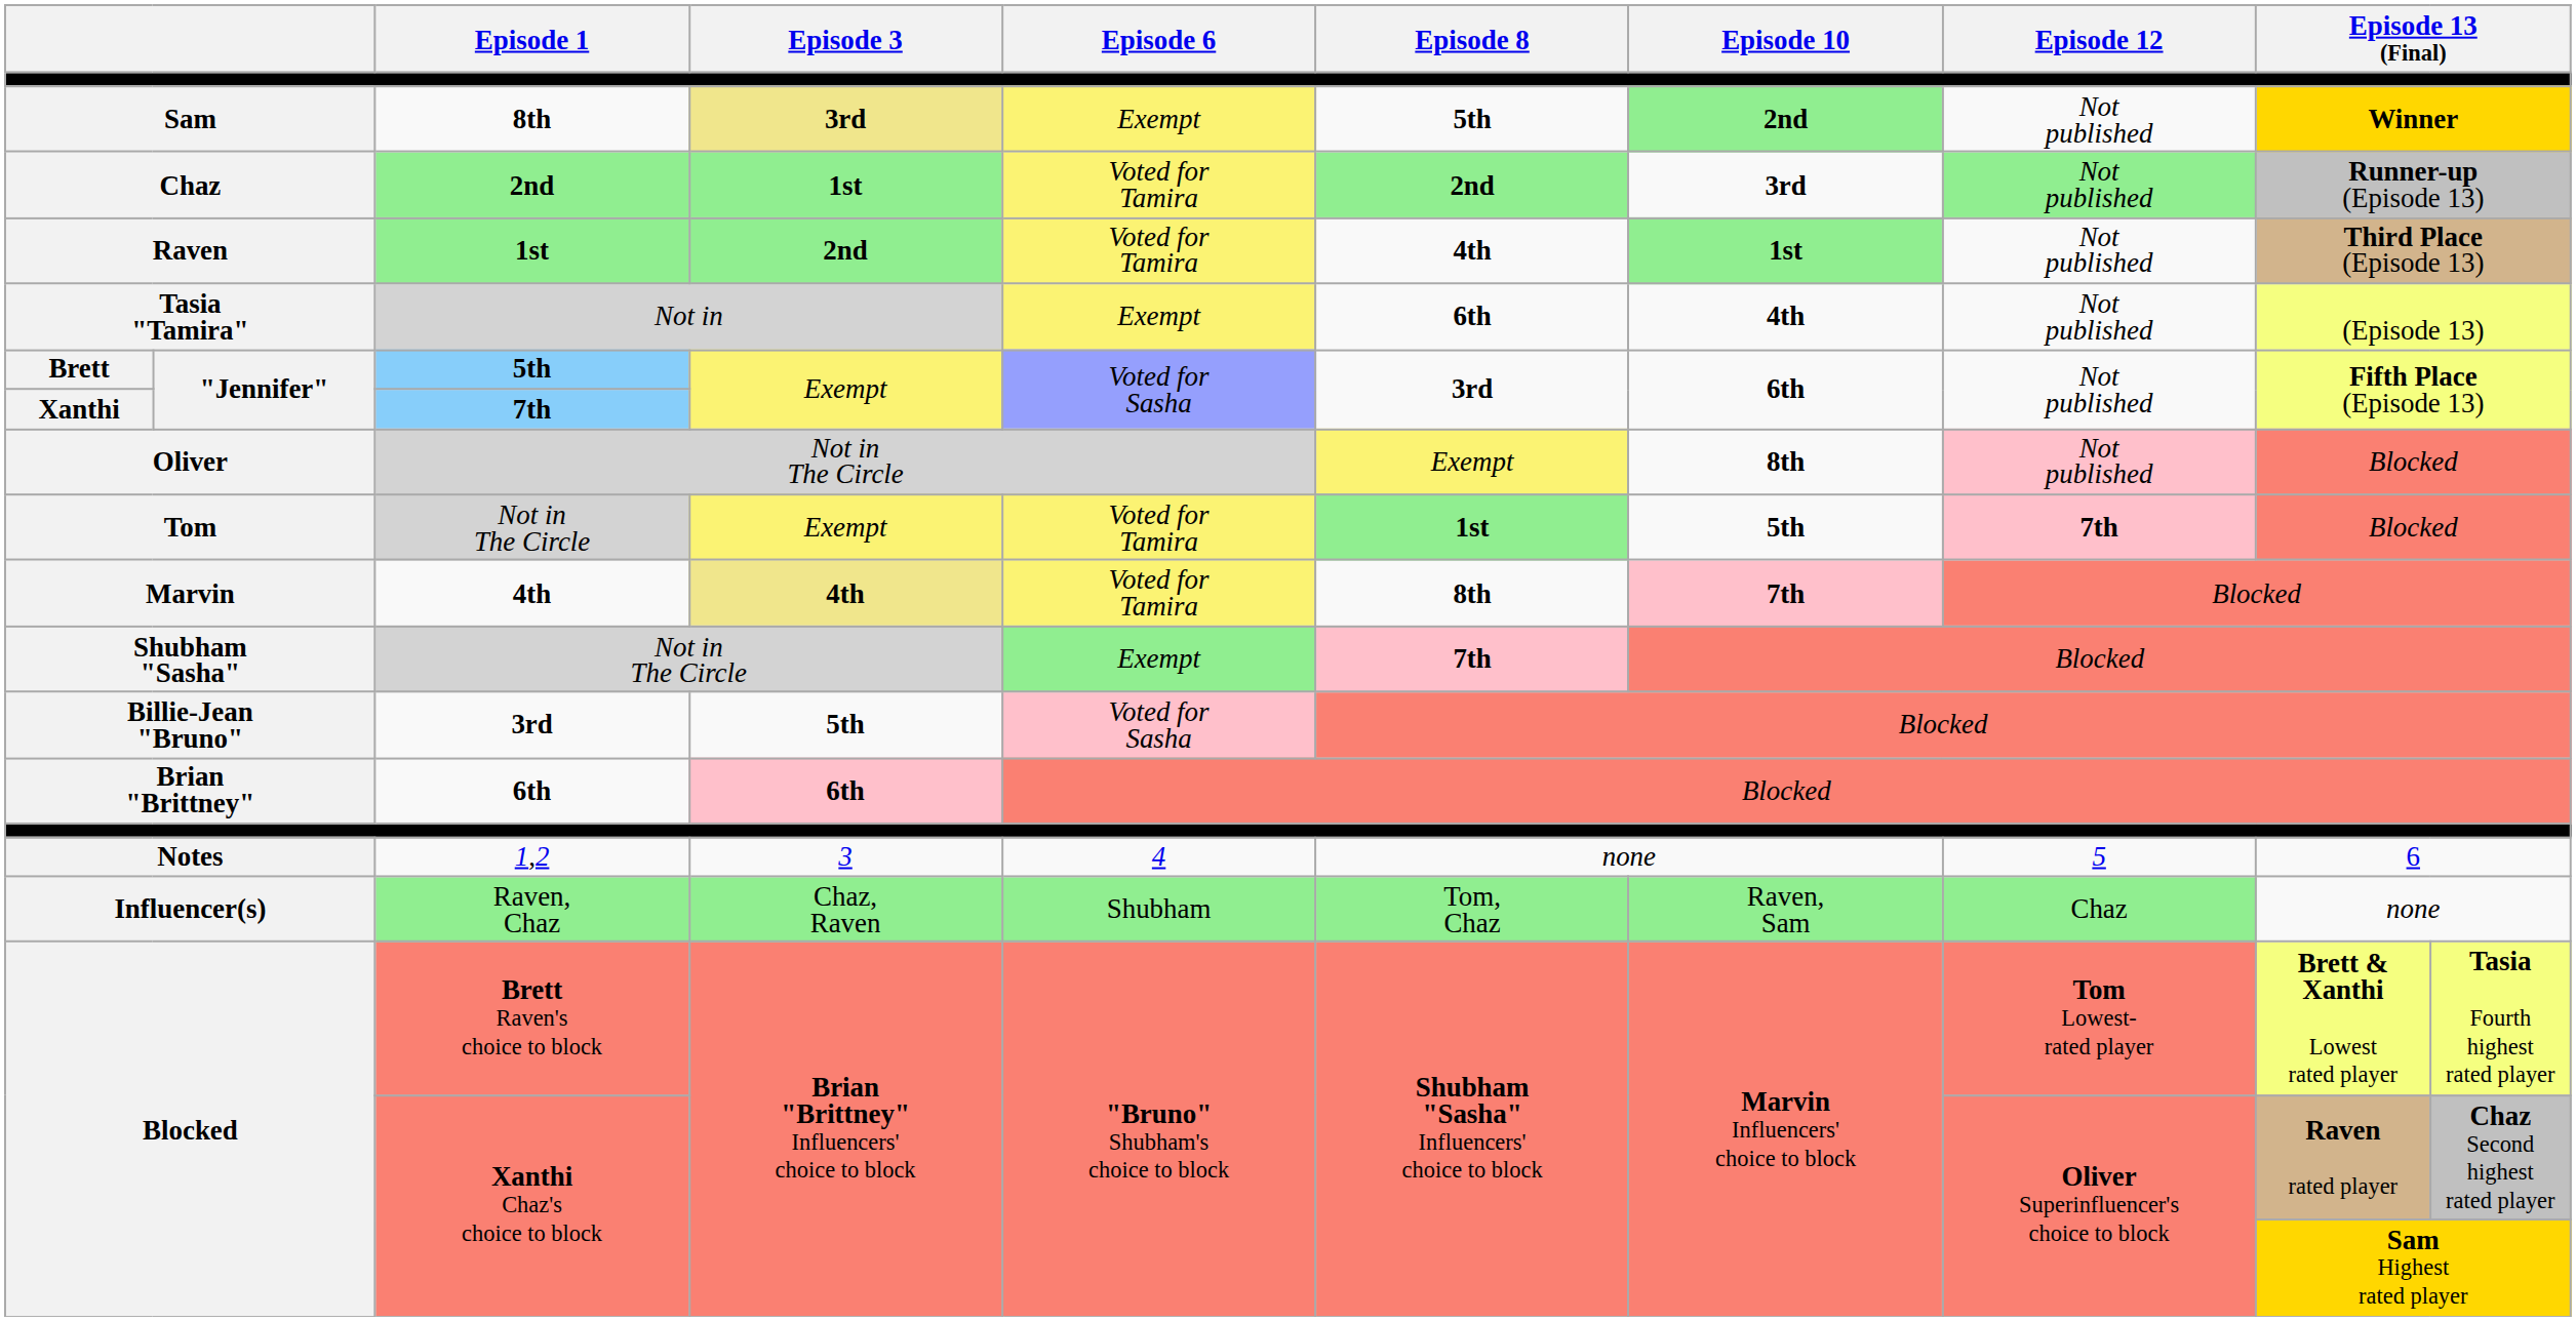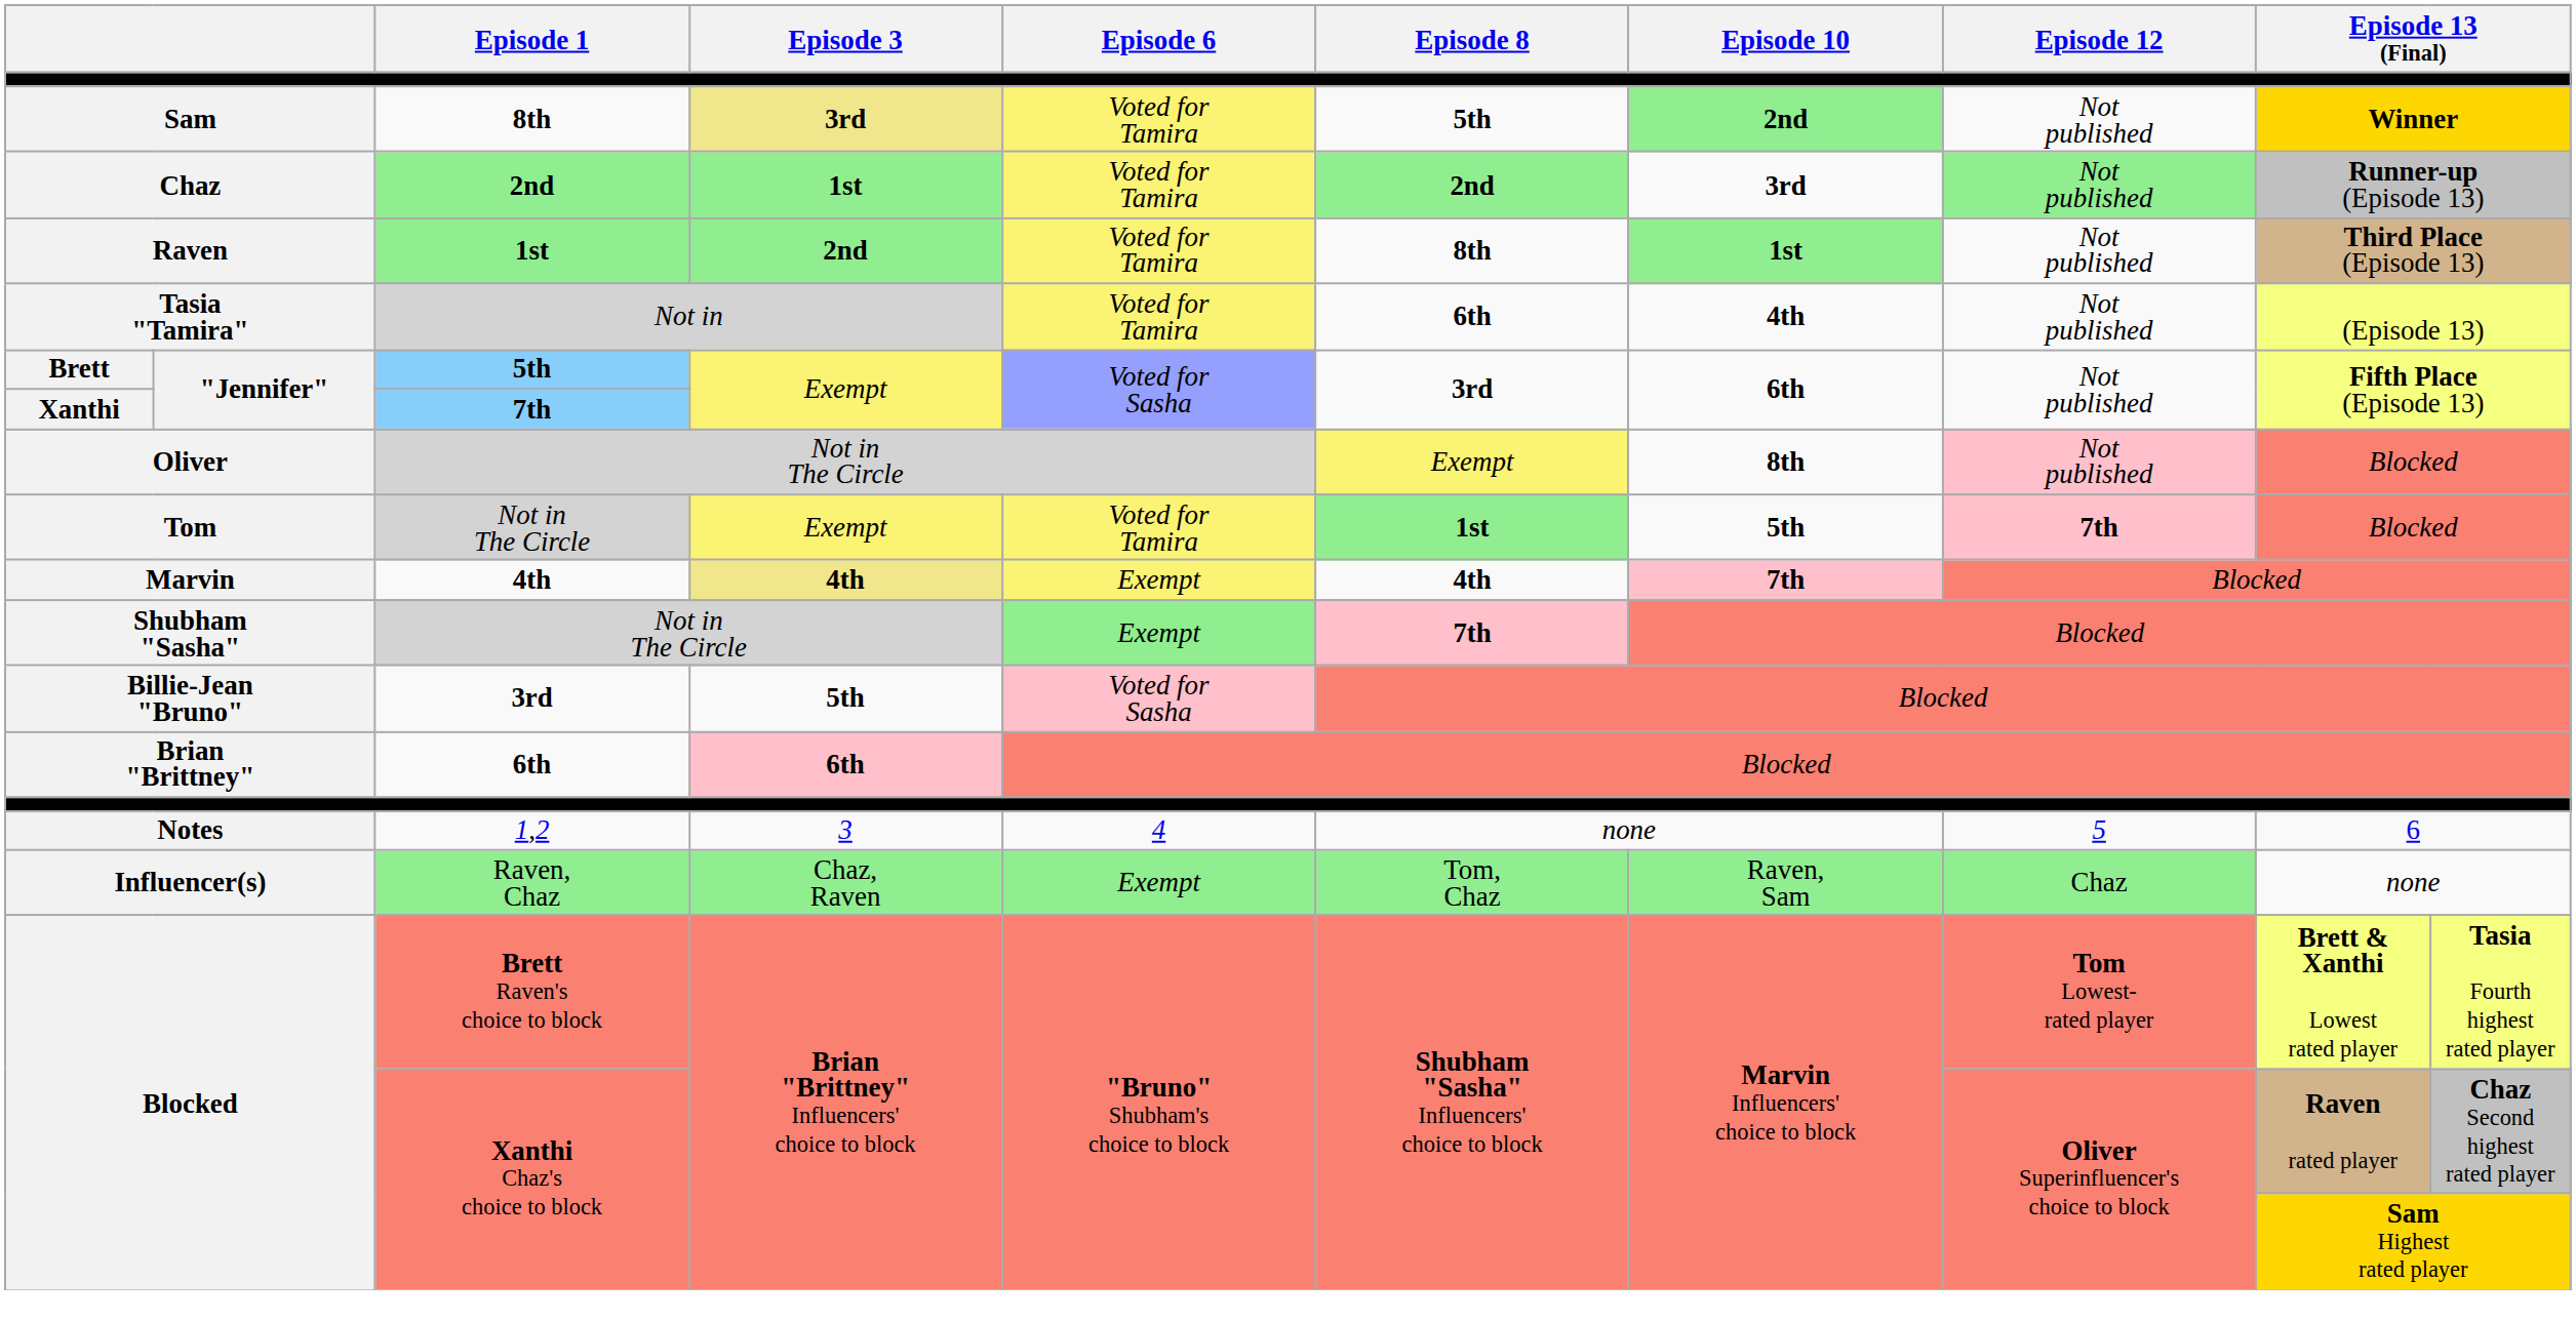 <table class="wikitable" style="text-align:center; line-height:13px; font-size:85%; width:100%;">
 <tr>
 <th colspan=2 style="width:7%;"></th>
 <th style="width:7%;"><a href='#'>Episode 1</a></th>
 <th style="width:7%;"><a href='#'>Episode 3</a></th>
 <th style="width:7%;"><a href='#'>Episode 6</a></th>
 <th style="width:7%;"><a href='#'>Episode 8</a></th>
 <th style="width:7%;"><a href='#'>Episode 10</a></th>
 <th style="width:7%;"><a href='#'>Episode 12</a></th>
 <th style="width:7%;" colspan=2><a href='#'>Episode 13</a><br><small>(Final)</small></th>
 </tr>
 <tr>
 <th colspan="10" style="background:#000"></th>
 </tr>
 <tr>
 <th colspan=2>Sam</th>
 <td><strong>8th</strong></td>
 <td style="background:khaki"><strong>3rd</strong></td>
-<td bgcolor="#fbf373"><em>Exempt</em></td>
+<td bgcolor="#fbf373"><em>Voted for<br>Tamira</em></td>
 <td><strong>5th</strong></td>
 <td style="background:lightgreen;"><strong>2nd</strong></td>
 <td><em>Not<br>published</em></td>
 <td colspan="2" style="background:gold;"><strong>Winner</strong><br></td>
 </tr>
 <tr>
 <th colspan=2>Chaz</th>
 <td style="background:lightgreen;"><strong>2nd</strong></td>
 <td style="background:lightgreen;"><strong>1st</strong></td>
 <td bgcolor="#fbf373"><em>Voted for<br>Tamira</em></td>
 <td style="background:lightgreen;"><strong>2nd</strong></td>
 <td><strong>3rd</strong></td>
 <td bgcolor="lightgreen"><em>Not<br>published</em></td>
 <td colspan="2" style="background:silver;"><strong>Runner-up</strong><br>(Episode 13)</td>
 </tr>
 <tr>
 <th colspan=2>Raven<br></th>
 <td style="background:lightgreen;"><strong>1st</strong></td>
 <td style="background:lightgreen;"><strong>2nd</strong></td>
 <td bgcolor="#fbf373"><em>Voted for<br>Tamira</em></td>
-<td><strong>4th</strong></td>
+<td><strong>8th</strong></td>
 <td style="background:lightgreen;"><strong>1st</strong></td>
 <td><em>Not<br>published</em></td>
 <td colspan="2" style="background:tan;"><strong>Third Place</strong><br>(Episode 13)</td>
 </tr>
 <tr>
 <th colspan=2>Tasia<br>"Tamira"</th>
 <td colspan="2" bgcolor="lightgrey"><em>Not in<br></em></td>
-<td bgcolor="#fbf373"><em>Exempt</em></td>
+<td bgcolor="#fbf373"><em>Voted for<br>Tamira</em></td>
 <td><strong>6th</strong></td>
 <td><strong>4th</strong></td>
 <td><em>Not<br>published</em></td>
 <td colspan="2" style="background:#F5FF80;"><br>(Episode 13)</td>
 </tr>
 <tr>
 <th>Brett</th>
 <th rowspan="2">"Jennifer"</th>
 <td style="background:#87CEFA;"><strong>5th</strong></td>
 <td rowspan="2" bgcolor="#fbf373"><em>Exempt</em></td>
 <td rowspan="2" style="background:#959ffd;"><em>Voted for<br>Sasha</em></td>
 <td rowspan="2"><strong>3rd</strong></td>
 <td rowspan="2"><strong>6th</strong></td>
 <td rowspan="2"><em>Not<br>published</em></td>
 <td rowspan="2" colspan="2" style="background:#F5FF80;"><strong>Fifth Place</strong><br>(Episode 13)</td>
 </tr>
 <tr>
 <th>Xanthi</th>
 <td style="background:#87CEFA;"><strong>7th</strong></td>
 </tr>
 <tr>
 <th colspan=2>Oliver</th>
 <td colspan=3 bgcolor="lightgrey"><em>Not in<br>The Circle</em></td>
 <td bgcolor="#fbf373"><em>Exempt</em></td>
 <td><strong>8th</strong></td>
 <td style="background:pink;"><em>Not<br>published</em></td>
 <td colspan="2" style="background:salmon"><em>Blocked</em><br></td>
 </tr>
 <tr>
 <th colspan=2>Tom</th>
 <td bgcolor="lightgrey"><em>Not in<br>The Circle</em></td>
 <td bgcolor="#fbf373"><em>Exempt</em></td>
 <td bgcolor="#fbf373"><em>Voted for<br>Tamira</em></td>
 <td style="background:lightgreen;"><strong>1st</strong></td>
 <td><strong>5th</strong></td>
 <td style="background:pink;"><strong>7th</strong></td>
 <td colspan="2" style="background:salmon"><em>Blocked</em><br></td>
 </tr>
 <tr>
 <th colspan=2>Marvin</th>
 <td><strong>4th</strong></td>
 <td style="background:khaki"><strong>4th</strong></td>
-<td bgcolor="#fbf373"><em>Voted for<br>Tamira</em></td>
-<td><strong>8th</strong></td>
+<td bgcolor="#fbf373"><em>Exempt</em></td>
+<td><strong>4th</strong></td>
 <td style="background:pink;"><strong>7th</strong></td>
 <td colspan="3" style="background:salmon"><em>Blocked</em><br></td>
 </tr>
 <tr>
 <th colspan=2>Shubham<br>"Sasha"</th>
 <td colspan=2 bgcolor="lightgrey"><em>Not in<br>The Circle</em></td>
 <td style="background:lightgreen;"><em>Exempt</em></td>
 <td style="background:pink;"><strong>7th</strong></td>
 <td colspan="4" style="background:salmon"><em>Blocked</em><br></td>
 </tr>
 <tr>
 <th colspan=2>Billie-Jean<br>"Bruno"</th>
 <td><strong>3rd</strong></td>
 <td><strong>5th</strong></td>
 <td style="background:pink;"><em>Voted for<br>Sasha</em></td>
 <td colspan="5" style="background:salmon"><em>Blocked</em><br></td>
 </tr>
 <tr>
 <th colspan=2>Brian<br>"Brittney"</th>
 <td><strong>6th</strong></td>
 <td style="background:pink;"><strong>6th</strong></td>
 <td colspan="6" style="background:salmon"><em>Blocked</em><br></td>
 </tr>
 <tr>
 <td colspan="10" style="background:#000"></td>
 </tr>
 <tr>
 <th colspan=2>Notes</th>
 <td><em><a href='#'>1</a></em>,<em><a href='#'>2</a></em></td>
 <td><em><a href='#'>3</a></em></td>
 <td><em><a href='#'>4</a></em></td>
 <td colspan=2><em>none</em></td>
 <td><em><a href='#'>5</a></em></td>
 <td colspan=2><a href='#'>6</a></td>
 </tr>
 <tr>
 <th colspan=2>Influencer(s)</th>
 <td style="background:lightgreen;">Raven,<br>Chaz</td>
 <td style="background:lightgreen;">Chaz,<br>Raven</td>
-<td style="background:lightgreen;">Shubham</td>
+<td style="background:lightgreen;"><em>Exempt</em></td>
 <td style="background:lightgreen;">Tom,<br> Chaz</td>
 <td style="background:lightgreen;">Raven,<br>Sam</td>
 <td style="background:lightgreen;">Chaz</td>
 <td colspan="2"><em>none</em></td>
 </tr>
 <tr>
 <th rowspan=3 colspan=2>Blocked</th>
 <td rowspan-1 style="background:salmon"><strong>Brett</strong><br><small>Raven's<br>choice to block</small></td>
 <td rowspan=3 style="background:salmon"><strong>Brian<br>"Brittney"</strong><br><small>Influencers'<br>choice to block</small></td>
 <td rowspan=3 style="background:salmon"><strong><br>"Bruno"</strong><br><small>Shubham's<br>choice to block</small></td>
 <td rowspan=3 style="background:salmon"><strong>Shubham<br>"Sasha"</strong><br><small>Influencers'<br>choice to block</small></td>
 <td rowspan=3 style="background:salmon"><strong>Marvin</strong><br><small>Influencers'<br>choice to block</small></td>
 <td style="background:salmon"><strong>Tom</strong><br><small>Lowest-<br>rated player</small></td>
 <td style="background:#F5FF80"><strong>Brett & Xanthi<br><small></small></strong><br><small>Lowest<br>rated player</small></td>
 <td style="background:#F5FF80"><strong>Tasia<br><small></small></strong><br><small>Fourth highest<br>rated player</small></td>
 </tr>
 <tr>
 <td rowspan=2 style="background:salmon"><strong>Xanthi</strong><br><small>Chaz's<br>choice to block</small></td>
 <td rowspan=2 style="background:salmon"><strong>Oliver</strong><br><small>Superinfluencer's<br>choice to block</small></td>
 <td style="background:tan"><strong>Raven</strong><br><small><br>rated player</small></td>
 <td style="background:silver"><strong>Chaz</strong><br><small>Second highest<br>rated player</small></td>
 </tr>
 <tr>
 <td style="background:gold" colspan="2"><strong>Sam</strong><br><small>Highest<br>rated player</small></td>
 </tr>
 </table>
